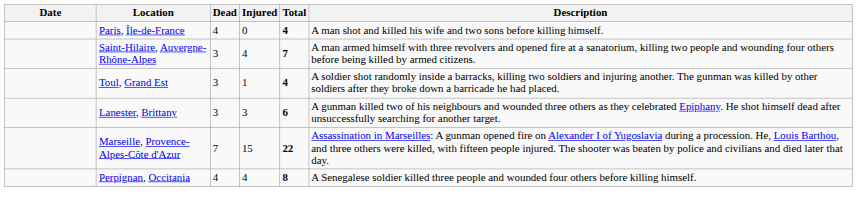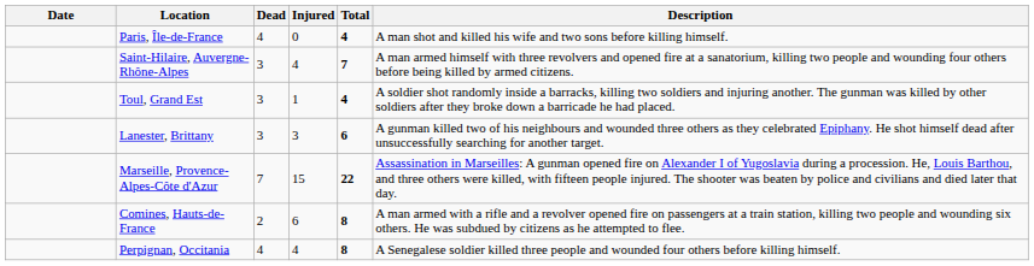 <table class="wikitable sortable">
 <tr>
 <th scope="col" style="width: 8rem;">Date</th>
 <th scope="col" style="width: 10rem;">Location</th>
 <th data-sort-type=number>Dead</th>
 <th data-sort-type=number>Injured</th>
 <th data-sort-type=number>Total</th>
 <th class=unsortable>Description</th>
 </tr>
 <tr>
 <td></td>
 <td><a href='#'>Paris</a>, <a href='#'>Île-de-France</a></td>
 <td>4</td>
 <td>0</td>
 <td><strong>4</strong></td>
 <td>A man shot and killed his wife and two sons before killing himself.</td>
 </tr>
 <tr>
 <td></td>
 <td><a href='#'>Saint-Hilaire</a>, <a href='#'>Auvergne-Rhône-Alpes</a></td>
 <td>3</td>
 <td>4</td>
 <td><strong>7</strong></td>
 <td>A man armed himself with three revolvers and opened fire at a sanatorium, killing two people and wounding four others before being killed by armed citizens.</td>
 </tr>
 <tr>
 <td></td>
 <td><a href='#'>Toul</a>, <a href='#'>Grand Est</a></td>
 <td>3</td>
 <td>1</td>
 <td><strong>4</strong></td>
 <td>A soldier shot randomly inside a barracks, killing two soldiers and injuring another. The gunman was killed by other soldiers after they broke down a barricade he had placed.</td>
 </tr>
 <tr>
 <td></td>
 <td><a href='#'>Lanester</a>, <a href='#'>Brittany</a></td>
 <td>3</td>
 <td>3</td>
 <td><strong>6</strong></td>
 <td>A gunman killed two of his neighbours and wounded three others as they celebrated <a href='#'>Epiphany</a>. He shot himself dead  after unsuccessfully searching for another target.</td>
 </tr>
 <tr>
 <td></td>
 <td><a href='#'>Marseille</a>, <a href='#'>Provence-Alpes-Côte d'Azur</a></td>
 <td>7</td>
 <td>15</td>
 <td><strong>22</strong></td>
 <td><a href='#'>Assassination in Marseilles</a>: A gunman opened fire on <a href='#'>Alexander I of Yugoslavia</a> during a procession. He, <a href='#'>Louis Barthou</a>, and three others were killed, with fifteen people injured. The shooter was beaten by police and civilians and died later that day.</td>
 </tr>
 <tr>
 <td></td>
+<td><a href='#'>Comines</a>, <a href='#'>Hauts-de-France</a></td>
+<td>2</td>
+<td>6</td>
+<td><strong>8</strong></td>
+<td>A man armed with a rifle and a revolver opened fire on passengers at a train station, killing two people and wounding six others. He was subdued by citizens as he attempted to flee.</td>
+</tr>
+<tr>
+<td></td>
 <td><a href='#'>Perpignan</a>, <a href='#'>Occitania</a></td>
 <td>4</td>
 <td>4</td>
 <td><strong>8</strong></td>
 <td>A Senegalese soldier killed three people and wounded four others before killing himself.</td>
 </tr>
 </table>
